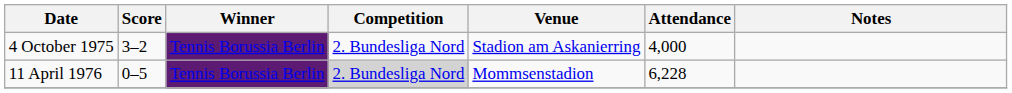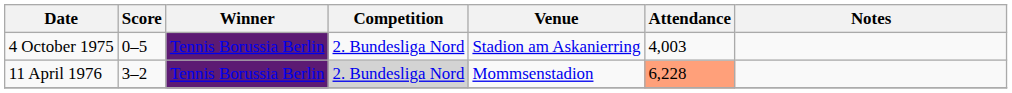 <table class="wikitable sortable" style="font-size:80%">
 <tr>
 <th>Date</th>
 <th>Score</th>
 <th>Winner</th>
 <th>Competition</th>
 <th>Venue</th>
 <th>Attendance</th>
 <th class="unsortable" width=200px>Notes</th>
 </tr>
 <tr>
 <td>4 October 1975</td>
-<td>3–2</td>
+<td>0–5</td>
 <td style="background:#5C1A73"><a href='#'><span>Tennis Borussia Berlin</span></a></td>
 <td><a href='#'>2. Bundesliga Nord</a></td>
 <td><a href='#'>Stadion am Askanierring</a></td>
-<td>4,000</td>
+<td>4,003</td>
 <td></td>
 </tr>
 <tr>
 <td>11 April 1976</td>
-<td>0–5</td>
+<td>3–2</td>
 <td style="background:#5C1A73"><a href='#'><span>Tennis Borussia Berlin</span></a></td>
 <td style="background: lightgrey;"><a href='#'>2. Bundesliga Nord</a></td>
 <td><a href='#'>Mommsenstadion</a></td>
-<td>6,228</td>
+<td style="background: lightsalmon;">6,228</td>
 <td></td>
 </tr>
 <tr>
 </tr>
 </table>
